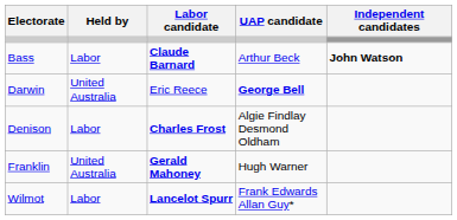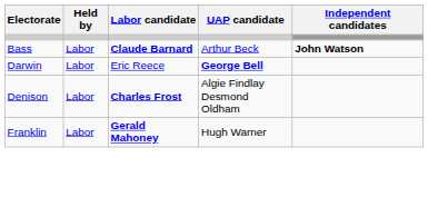 <table class="wikitable">
 <tr>
 <th>Electorate</th>
 <th>Held by</th>
 <th><a href='#'>Labor</a> candidate</th>
 <th><a href='#'>UAP</a> candidate</th>
 <th><a href='#'>Independent</a> candidates</th>
 </tr>
 <tr bgcolor="#cccccc">
 <td></td>
 <td></td>
 <td></td>
 <td></td>
 <td bgcolor="#999999"></td>
 </tr>
 <tr>
 <td><a href='#'>Bass</a></td>
 <td><a href='#'>Labor</a></td>
 <td><strong><a href='#'>Claude Barnard</a></strong></td>
 <td><a href='#'>Arthur Beck</a></td>
 <td><strong>John Watson</strong></td>
 </tr>
 <tr>
 <td><a href='#'>Darwin</a></td>
-<td><a href='#'>United Australia</a></td>
+<td><a href='#'>Labor</a></td>
 <td><a href='#'>Eric Reece</a></td>
 <td><strong><a href='#'>George Bell</a></strong></td>
 <td></td>
 </tr>
 <tr>
 <td><a href='#'>Denison</a></td>
 <td><a href='#'>Labor</a></td>
 <td><strong><a href='#'>Charles Frost</a></strong></td>
 <td>Algie Findlay<br>Desmond Oldham</td>
 <td></td>
 </tr>
 <tr>
 <td><a href='#'>Franklin</a></td>
-<td><a href='#'>United Australia</a></td>
+<td><a href='#'>Labor</a></td>
 <td><strong><a href='#'>Gerald Mahoney</a></strong></td>
 <td>Hugh Warner</td>
 <td></td>
 </tr>
-<tr>
-<td><a href='#'>Wilmot</a></td>
-<td><a href='#'>Labor</a></td>
-<td><strong><a href='#'>Lancelot Spurr</a></strong></td>
-<td><a href='#'>Frank Edwards</a><br><a href='#'>Allan Guy</a>*</td>
-<td></td>
-</tr>
 </table>
